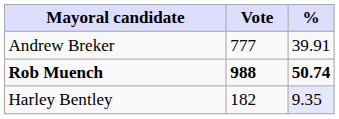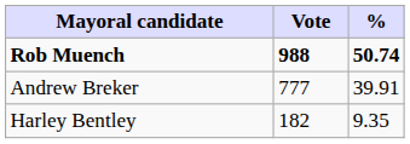 <table class="wikitable">
 <tr>
 <th style="background:#ddf; width:200px;">Mayoral candidate</th>
 <th style="background:#ddf; width:50px;">Vote</th>
 <th style="background:#ddf; width:30px;">%</th>
 </tr>
 <tr>
+<td><strong>Rob Muench</strong></td>
+<td><strong>988</strong></td>
+<td><strong>50.74</strong></td>
+</tr>
+<tr>
 <td>Andrew Breker</td>
 <td>777</td>
 <td>39.91</td>
 </tr>
 <tr>
-<td><strong>Rob Muench</strong></td>
-<td><strong>988</strong></td>
-<td><strong>50.74</strong></td>
-</tr>
-<tr>
 <td>Harley Bentley</td>
 <td>182</td>
-<td style="background: lavender;">9.35</td>
+<td>9.35</td>
 </tr>
 </table>
